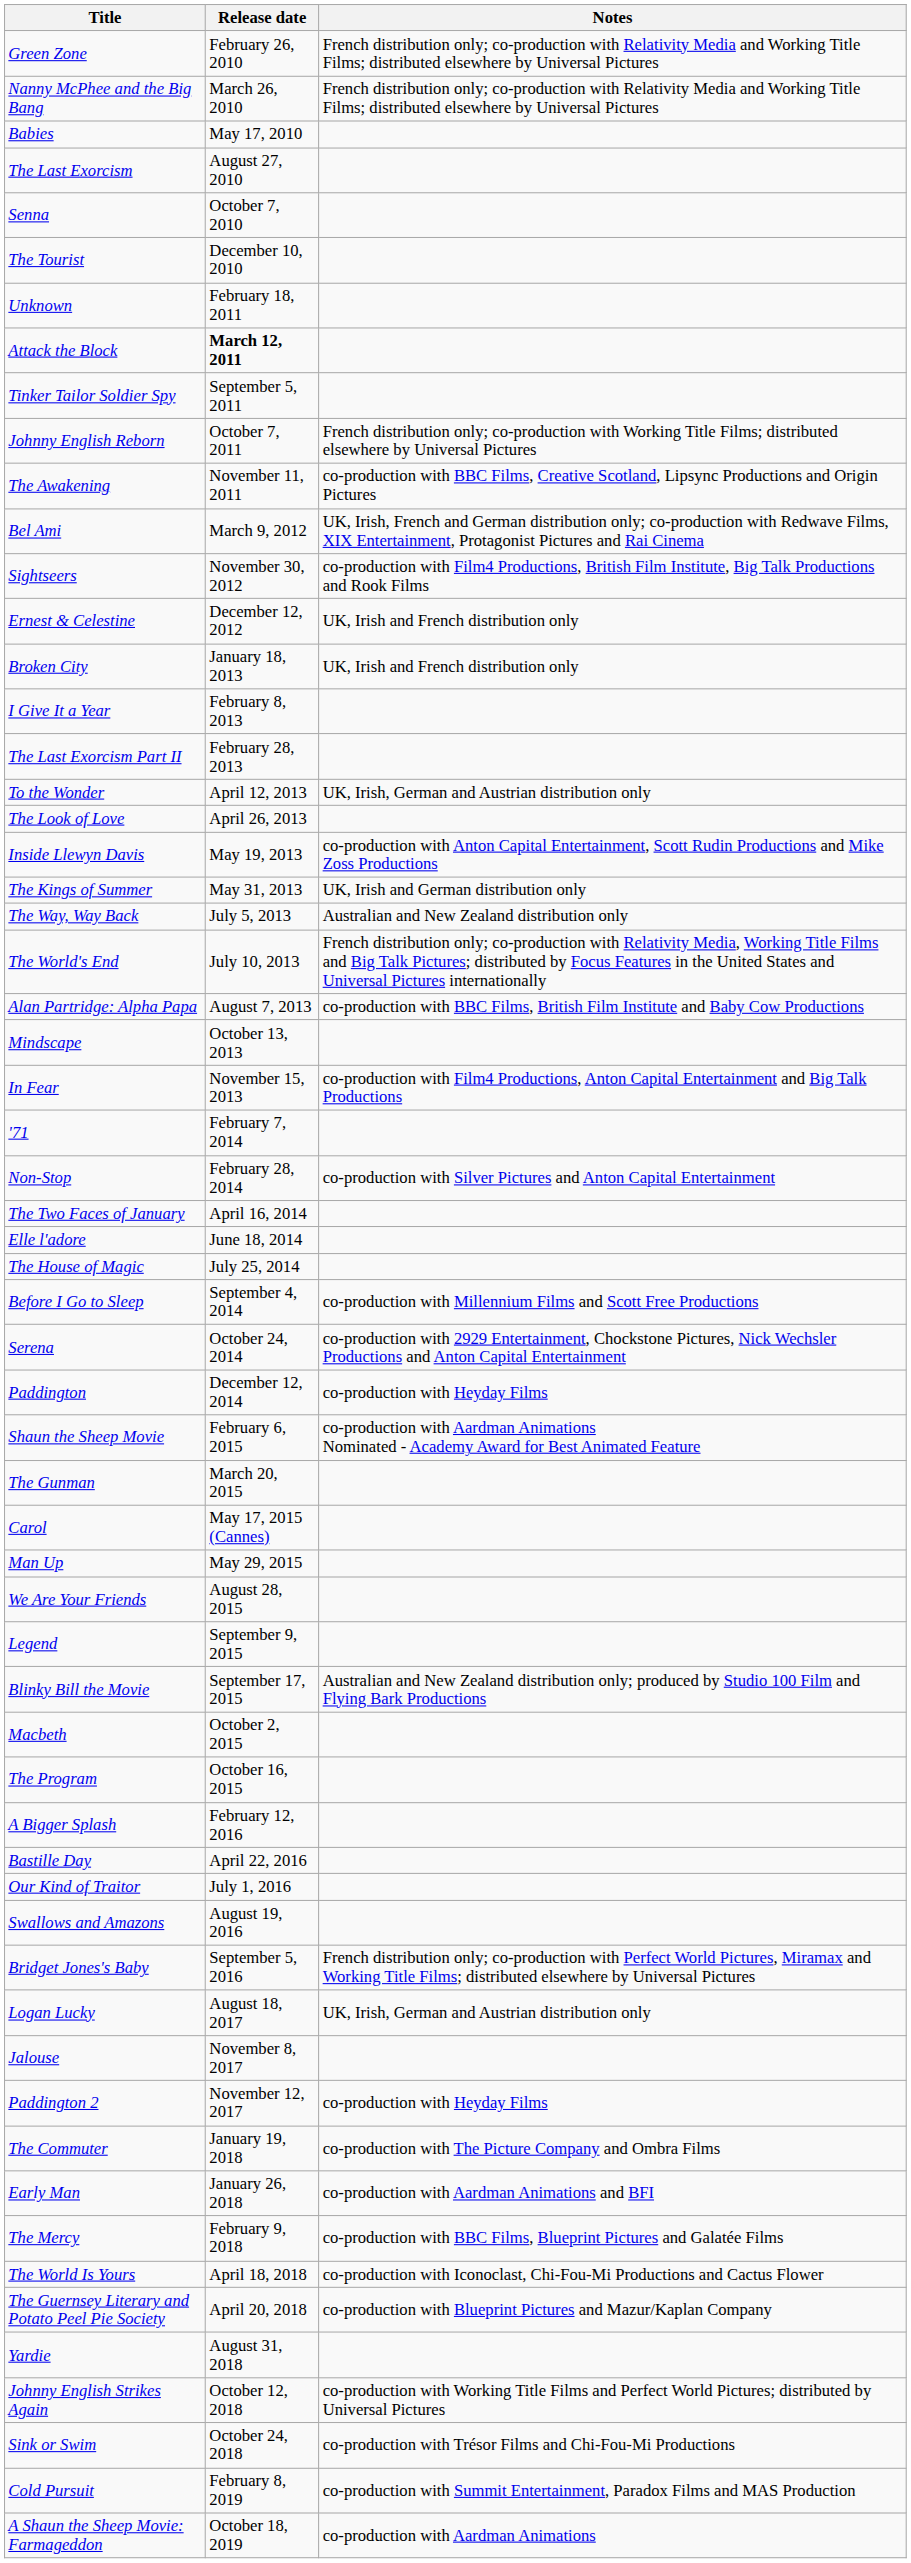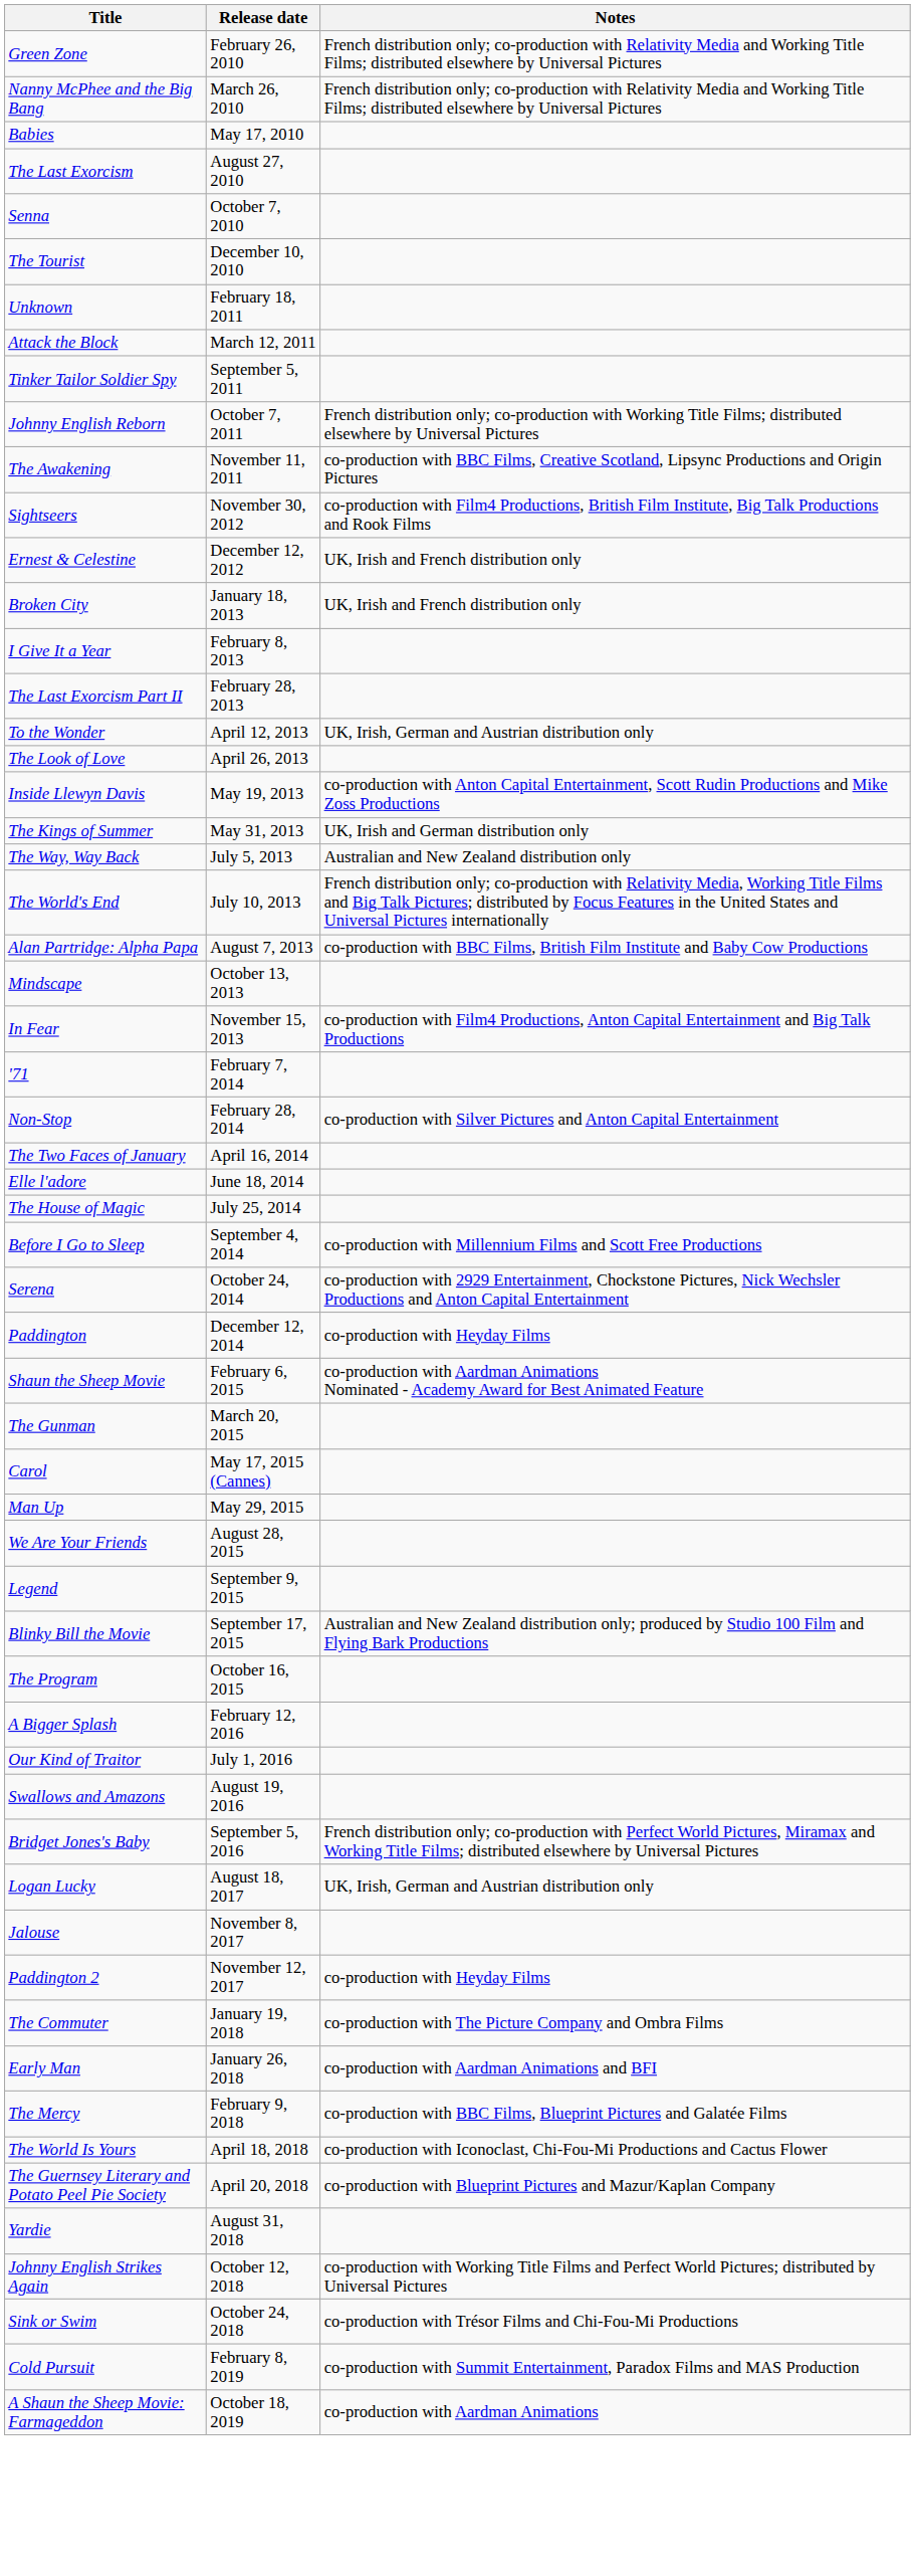 <table class="wikitable sortable">
 <tr>
 <th>Title</th>
 <th>Release date</th>
 <th>Notes</th>
 </tr>
 <tr>
 <td><em><a href='#'>Green Zone</a></em></td>
 <td>February 26, 2010</td>
 <td>French distribution only; co-production with <a href='#'>Relativity Media</a> and Working Title Films; distributed elsewhere by Universal Pictures</td>
 </tr>
 <tr>
 <td><em><a href='#'>Nanny McPhee and the Big Bang</a></em></td>
 <td>March 26, 2010</td>
 <td>French distribution only; co-production with Relativity Media and Working Title Films; distributed elsewhere by Universal Pictures</td>
 </tr>
 <tr>
 <td><em><a href='#'>Babies</a></em></td>
 <td>May 17, 2010</td>
 <td></td>
 </tr>
 <tr>
 <td><em><a href='#'>The Last Exorcism</a></em></td>
 <td>August 27, 2010</td>
 <td></td>
 </tr>
 <tr>
 <td><em><a href='#'>Senna</a></em></td>
 <td>October 7, 2010</td>
 <td></td>
 </tr>
 <tr>
 <td><em><a href='#'>The Tourist</a></em></td>
 <td>December 10, 2010</td>
 <td></td>
 </tr>
 <tr>
 <td><em><a href='#'>Unknown</a></em></td>
 <td>February 18, 2011</td>
 <td></td>
 </tr>
 <tr>
 <td><em><a href='#'>Attack the Block</a></em></td>
-<td><strong>March 12, 2011</strong></td>
+<td>March 12, 2011</td>
 <td></td>
 </tr>
 <tr>
 <td><em><a href='#'>Tinker Tailor Soldier Spy</a></em></td>
 <td>September 5, 2011</td>
 <td></td>
 </tr>
 <tr>
 <td><em><a href='#'>Johnny English Reborn</a></em></td>
 <td>October 7, 2011</td>
 <td>French distribution only; co-production with Working Title Films; distributed elsewhere by Universal Pictures</td>
 </tr>
 <tr>
 <td><em><a href='#'>The Awakening</a></em></td>
 <td>November 11, 2011</td>
 <td>co-production with <a href='#'>BBC Films</a>, <a href='#'>Creative Scotland</a>, Lipsync Productions and Origin Pictures</td>
-</tr>
-<tr>
-<td><em><a href='#'>Bel Ami</a></em></td>
-<td>March 9, 2012</td>
-<td>UK, Irish, French and German distribution only; co-production with Redwave Films, <a href='#'>XIX Entertainment</a>, Protagonist Pictures and <a href='#'>Rai Cinema</a></td>
 </tr>
 <tr>
 <td><em><a href='#'>Sightseers</a></em></td>
 <td>November 30, 2012</td>
 <td>co-production with <a href='#'>Film4 Productions</a>, <a href='#'>British Film Institute</a>, <a href='#'>Big Talk Productions</a> and Rook Films</td>
 </tr>
 <tr>
 <td><em><a href='#'>Ernest & Celestine</a></em></td>
 <td>December 12, 2012</td>
 <td>UK, Irish and French distribution only</td>
 </tr>
 <tr>
 <td><em><a href='#'>Broken City</a></em></td>
 <td>January 18, 2013</td>
 <td>UK, Irish and French distribution only</td>
 </tr>
 <tr>
 <td><em><a href='#'>I Give It a Year</a></em></td>
 <td>February 8, 2013</td>
 <td></td>
 </tr>
 <tr>
 <td><em><a href='#'>The Last Exorcism Part II</a></em></td>
 <td>February 28, 2013</td>
 <td></td>
 </tr>
 <tr>
 <td><em><a href='#'>To the Wonder</a></em></td>
 <td>April 12, 2013</td>
 <td>UK, Irish, German and Austrian distribution only</td>
 </tr>
 <tr>
 <td><em><a href='#'>The Look of Love</a></em></td>
 <td>April 26, 2013</td>
 <td></td>
 </tr>
 <tr>
 <td><em><a href='#'>Inside Llewyn Davis</a></em></td>
 <td>May 19, 2013</td>
 <td>co-production with <a href='#'>Anton Capital Entertainment</a>, <a href='#'>Scott Rudin Productions</a> and <a href='#'>Mike Zoss Productions</a></td>
 </tr>
 <tr>
 <td><em><a href='#'>The Kings of Summer</a></em></td>
 <td>May 31, 2013</td>
 <td>UK, Irish and German distribution only</td>
 </tr>
 <tr>
 <td><em><a href='#'>The Way, Way Back</a></em></td>
 <td>July 5, 2013</td>
 <td>Australian and New Zealand distribution only</td>
 </tr>
 <tr>
 <td><em><a href='#'>The World's End</a></em></td>
 <td>July 10, 2013</td>
 <td>French distribution only; co-production with <a href='#'>Relativity Media</a>, <a href='#'>Working Title Films</a> and <a href='#'>Big Talk Pictures</a>; distributed by <a href='#'>Focus Features</a> in the United States and <a href='#'>Universal Pictures</a> internationally</td>
 </tr>
 <tr>
 <td><em><a href='#'>Alan Partridge: Alpha Papa</a></em></td>
 <td>August 7, 2013</td>
 <td>co-production with <a href='#'>BBC Films</a>, <a href='#'>British Film Institute</a> and <a href='#'>Baby Cow Productions</a></td>
 </tr>
 <tr>
 <td><em><a href='#'>Mindscape</a></em></td>
 <td>October 13, 2013</td>
 <td></td>
 </tr>
 <tr>
 <td><em><a href='#'>In Fear</a></em></td>
 <td>November 15, 2013</td>
 <td>co-production with <a href='#'>Film4 Productions</a>, <a href='#'>Anton Capital Entertainment</a> and <a href='#'>Big Talk Productions</a></td>
 </tr>
 <tr>
 <td><em><a href='#'>'71</a></em></td>
 <td>February 7, 2014</td>
 <td></td>
 </tr>
 <tr>
 <td><em><a href='#'>Non-Stop</a></em></td>
 <td>February 28, 2014</td>
 <td>co-production with <a href='#'>Silver Pictures</a> and <a href='#'>Anton Capital Entertainment</a></td>
 </tr>
 <tr>
 <td><em><a href='#'>The Two Faces of January</a></em></td>
 <td>April 16, 2014</td>
 <td></td>
 </tr>
 <tr>
 <td><em><a href='#'>Elle l'adore</a></em></td>
 <td>June 18, 2014</td>
 <td></td>
 </tr>
 <tr>
 <td><em><a href='#'>The House of Magic</a></em></td>
 <td>July 25, 2014</td>
 <td></td>
 </tr>
 <tr>
 <td><em><a href='#'>Before I Go to Sleep</a></em></td>
 <td>September 4, 2014</td>
 <td>co-production with <a href='#'>Millennium Films</a> and <a href='#'>Scott Free Productions</a></td>
 </tr>
 <tr>
 <td><em><a href='#'>Serena</a></em></td>
 <td>October 24, 2014</td>
 <td>co-production with <a href='#'>2929 Entertainment</a>, Chockstone Pictures, <a href='#'>Nick Wechsler Productions</a> and <a href='#'>Anton Capital Entertainment</a></td>
 </tr>
 <tr>
 <td><em><a href='#'>Paddington</a></em></td>
 <td>December 12, 2014</td>
 <td>co-production with <a href='#'>Heyday Films</a></td>
 </tr>
 <tr>
 <td><em><a href='#'>Shaun the Sheep Movie</a></em></td>
 <td>February 6, 2015</td>
 <td>co-production with <a href='#'>Aardman Animations</a><br>Nominated - <a href='#'>Academy Award for Best Animated Feature</a></td>
 </tr>
 <tr>
 <td><em><a href='#'>The Gunman</a></em></td>
 <td>March 20, 2015</td>
 <td></td>
 </tr>
 <tr>
 <td><em><a href='#'>Carol</a></em></td>
 <td>May 17, 2015 <a href='#'>(Cannes)</a></td>
 <td></td>
 </tr>
 <tr>
 <td><em><a href='#'>Man Up</a></em></td>
 <td>May 29, 2015</td>
 <td></td>
 </tr>
 <tr>
 <td><em><a href='#'>We Are Your Friends</a></em></td>
 <td>August 28, 2015</td>
 <td></td>
 </tr>
 <tr>
 <td><em><a href='#'>Legend</a></em></td>
 <td>September 9, 2015</td>
 <td></td>
 </tr>
 <tr>
 <td><em><a href='#'>Blinky Bill the Movie</a></em></td>
 <td>September 17, 2015</td>
 <td>Australian and New Zealand distribution only; produced by <a href='#'>Studio 100 Film</a> and <a href='#'>Flying Bark Productions</a></td>
 </tr>
 <tr>
-<td><em><a href='#'>Macbeth</a></em></td>
-<td>October 2, 2015</td>
-<td></td>
-</tr>
-<tr>
 <td><em><a href='#'>The Program</a></em></td>
 <td>October 16, 2015</td>
 <td></td>
 </tr>
 <tr>
 <td><em><a href='#'>A Bigger Splash</a></em></td>
 <td>February 12, 2016</td>
-<td></td>
-</tr>
-<tr>
-<td><em><a href='#'>Bastille Day</a></em></td>
-<td>April 22, 2016</td>
 <td></td>
 </tr>
 <tr>
 <td><em><a href='#'>Our Kind of Traitor</a></em></td>
 <td>July 1, 2016</td>
 <td></td>
 </tr>
 <tr>
 <td><em><a href='#'>Swallows and Amazons</a></em></td>
 <td>August 19, 2016</td>
 <td></td>
 </tr>
 <tr>
 <td><em><a href='#'>Bridget Jones's Baby</a></em></td>
 <td>September 5, 2016</td>
 <td>French distribution only; co-production with <a href='#'>Perfect World Pictures</a>, <a href='#'>Miramax</a> and <a href='#'>Working Title Films</a>; distributed elsewhere by Universal Pictures</td>
 </tr>
 <tr>
 <td><em><a href='#'>Logan Lucky</a></em></td>
 <td>August 18, 2017</td>
 <td>UK, Irish, German and Austrian distribution only</td>
 </tr>
 <tr>
 <td><em><a href='#'>Jalouse</a></em></td>
 <td>November 8, 2017</td>
 <td></td>
 </tr>
 <tr>
 <td><em><a href='#'>Paddington 2</a></em></td>
 <td>November 12, 2017</td>
 <td>co-production with <a href='#'>Heyday Films</a></td>
 </tr>
 <tr>
 <td><em><a href='#'>The Commuter</a></em></td>
 <td>January 19, 2018</td>
 <td>co-production with <a href='#'>The Picture Company</a> and Ombra Films</td>
 </tr>
 <tr>
 <td><em><a href='#'>Early Man</a></em></td>
 <td>January 26, 2018</td>
 <td>co-production with <a href='#'>Aardman Animations</a> and <a href='#'>BFI</a></td>
 </tr>
 <tr>
 <td><em><a href='#'>The Mercy</a></em></td>
 <td>February 9, 2018</td>
 <td>co-production with <a href='#'>BBC Films</a>, <a href='#'>Blueprint Pictures</a> and Galatée Films</td>
 </tr>
 <tr>
 <td><em><a href='#'>The World Is Yours</a></em></td>
 <td>April 18, 2018</td>
 <td>co-production with Iconoclast, Chi-Fou-Mi Productions and Cactus Flower</td>
 </tr>
 <tr>
 <td><em><a href='#'>The Guernsey Literary and Potato Peel Pie Society</a></em></td>
 <td>April 20, 2018</td>
 <td>co-production with <a href='#'>Blueprint Pictures</a> and Mazur/Kaplan Company</td>
 </tr>
 <tr>
 <td><em><a href='#'>Yardie</a></em></td>
 <td>August 31, 2018</td>
 <td></td>
 </tr>
 <tr>
 <td><em><a href='#'>Johnny English Strikes Again</a></em></td>
 <td>October 12, 2018</td>
 <td>co-production with Working Title Films and Perfect World Pictures; distributed by Universal Pictures</td>
 </tr>
 <tr>
 <td><em><a href='#'>Sink or Swim</a></em></td>
 <td>October 24, 2018</td>
 <td>co-production with Trésor Films and Chi-Fou-Mi Productions</td>
 </tr>
 <tr>
 <td><em><a href='#'>Cold Pursuit</a></em></td>
 <td>February 8, 2019</td>
 <td>co-production with <a href='#'>Summit Entertainment</a>, Paradox Films and MAS Production</td>
 </tr>
 <tr>
 <td><em><a href='#'>A Shaun the Sheep Movie: Farmageddon</a></em></td>
 <td>October 18, 2019</td>
 <td>co-production with <a href='#'>Aardman Animations</a></td>
 </tr>
 </table>
